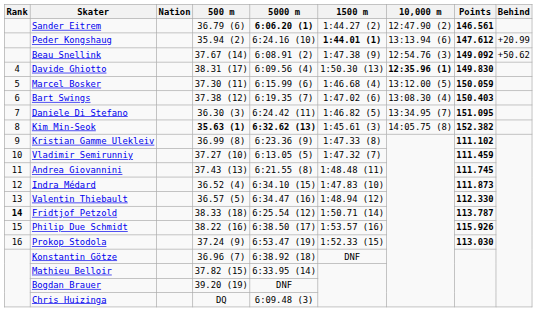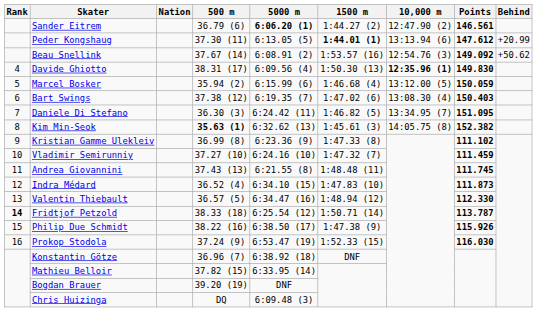 <table class="wikitable sortable" style="text-align:center">
 <tr>
 <th>Rank</th>
 <th>Skater</th>
 <th>Nation</th>
 <th>500 m</th>
 <th>5000 m</th>
 <th>1500 m</th>
 <th>10,000 m</th>
 <th>Points</th>
 <th>Behind</th>
 </tr>
 <tr>
 <td></td>
 <td align=left><a href='#'>Sander Eitrem</a></td>
 <td align=left></td>
 <td>36.79 (6)</td>
 <td><strong>6:06.20 (1)</strong></td>
 <td>1:44.27 (2)</td>
 <td>12:47.90 (2)</td>
 <td><strong>146.561</strong></td>
 <td></td>
 </tr>
 <tr>
 <td></td>
 <td align=left><a href='#'>Peder Kongshaug</a></td>
 <td align=left></td>
-<td>35.94 (2)</td>
-<td>6:24.16 (10)</td>
+<td>37.30 (11)</td>
+<td>6:13.05 (5)</td>
 <td><strong>1:44.01 (1)</strong></td>
 <td>13:13.94 (6)</td>
 <td><strong>147.612</strong></td>
 <td>+20.99</td>
 </tr>
 <tr>
 <td></td>
 <td align=left><a href='#'>Beau Snellink</a></td>
 <td align=left></td>
 <td>37.67 (14)</td>
 <td>6:08.91 (2)</td>
-<td>1:47.38 (9)</td>
+<td>1:53.57 (16)</td>
 <td>12:54.76 (3)</td>
 <td><strong>149.092</strong></td>
 <td>+50.62</td>
 </tr>
 <tr>
 <td>4</td>
 <td align=left><a href='#'>Davide Ghiotto</a></td>
 <td align=left></td>
 <td>38.31 (17)</td>
 <td>6:09.56 (4)</td>
 <td>1:50.30 (13)</td>
 <td><strong>12:35.96 (1)</strong></td>
 <td><strong>149.830</strong></td>
 <td></td>
 </tr>
 <tr>
 <td>5</td>
 <td align=left><a href='#'>Marcel Bosker</a></td>
 <td align=left></td>
-<td>37.30 (11)</td>
+<td>35.94 (2)</td>
 <td>6:15.99 (6)</td>
 <td>1:46.68 (4)</td>
 <td>13:12.00 (5)</td>
 <td><strong>150.059</strong></td>
 <td></td>
 </tr>
 <tr>
 <td>6</td>
 <td align=left><a href='#'>Bart Swings</a></td>
 <td align=left></td>
 <td>37.38 (12)</td>
 <td>6:19.35 (7)</td>
 <td>1:47.02 (6)</td>
 <td>13:08.30 (4)</td>
 <td><strong>150.403</strong></td>
 <td></td>
 </tr>
 <tr>
 <td>7</td>
 <td align=left><a href='#'>Daniele Di Stefano</a></td>
 <td align=left></td>
 <td>36.30 (3)</td>
 <td>6:24.42 (11)</td>
 <td>1:46.82 (5)</td>
 <td>13:34.95 (7)</td>
 <td><strong>151.095</strong></td>
 <td></td>
 </tr>
 <tr>
 <td>8</td>
 <td align=left><a href='#'>Kim Min-Seok</a></td>
 <td align=left></td>
 <td><strong>35.63 (1)</strong></td>
-<td><strong>6:32.62 (13)</strong></td>
+<td>6:32.62 (13)</td>
 <td>1:45.61 (3)</td>
 <td>14:05.75 (8)</td>
 <td><strong>152.382</strong></td>
 <td></td>
 </tr>
 <tr>
 <td>9</td>
 <td align=left><a href='#'>Kristian Gamme Ulekleiv</a></td>
 <td align=left></td>
 <td>36.99 (8)</td>
 <td>6:23.36 (9)</td>
 <td>1:47.33 (8)</td>
 <td rowspan=12></td>
 <td><strong>111.102</strong></td>
 <td rowspan=12></td>
 </tr>
 <tr>
 <td>10</td>
 <td align=left><a href='#'>Vladimir Semirunniy</a></td>
 <td align=left></td>
 <td>37.27 (10)</td>
-<td>6:13.05 (5)</td>
+<td>6:24.16 (10)</td>
 <td>1:47.32 (7)</td>
 <td><strong>111.459</strong></td>
 </tr>
 <tr>
 <td>11</td>
 <td align=left><a href='#'>Andrea Giovannini</a></td>
 <td align=left></td>
 <td>37.43 (13)</td>
 <td>6:21.55 (8)</td>
 <td>1:48.48 (11)</td>
 <td><strong>111.745</strong></td>
 </tr>
 <tr>
 <td>12</td>
 <td align=left><a href='#'>Indra Médard</a></td>
 <td align=left></td>
 <td>36.52 (4)</td>
 <td>6:34.10 (15)</td>
 <td>1:47.83 (10)</td>
 <td><strong>111.873</strong></td>
 </tr>
 <tr>
 <td>13</td>
 <td align=left><a href='#'>Valentin Thiebault</a></td>
 <td align=left></td>
 <td>36.57 (5)</td>
 <td>6:34.47 (16)</td>
 <td>1:48.94 (12)</td>
 <td><strong>112.330</strong></td>
 </tr>
 <tr>
 <td><strong>14</strong></td>
 <td align=left><a href='#'>Fridtjof Petzold</a></td>
 <td align=left></td>
 <td>38.33 (18)</td>
 <td>6:25.54 (12)</td>
 <td>1:50.71 (14)</td>
 <td><strong>113.787</strong></td>
 </tr>
 <tr>
 <td>15</td>
 <td align=left><a href='#'>Philip Due Schmidt</a></td>
 <td align=left></td>
 <td>38.22 (16)</td>
 <td>6:38.50 (17)</td>
-<td>1:53.57 (16)</td>
+<td>1:47.38 (9)</td>
 <td><strong>115.926</strong></td>
 </tr>
 <tr>
 <td>16</td>
 <td align=left><a href='#'>Prokop Stodola</a></td>
 <td align=left></td>
 <td>37.24 (9)</td>
 <td>6:53.47 (19)</td>
 <td>1:52.33 (15)</td>
-<td><strong>113.030</strong></td>
+<td><strong>116.030</strong></td>
 </tr>
 <tr>
 <td rowspan=4></td>
 <td align=left><a href='#'>Konstantin Götze</a></td>
 <td align=left></td>
 <td>36.96 (7)</td>
 <td>6:38.92 (18)</td>
 <td>DNF</td>
 <td rowspan="4"></td>
 </tr>
 <tr>
 <td align=left><a href='#'>Mathieu Belloir</a></td>
 <td align=left></td>
 <td>37.82 (15)</td>
 <td>6:33.95 (14)</td>
 <td rowspan=3></td>
 </tr>
 <tr>
 <td align=left><a href='#'>Bogdan Brauer</a></td>
 <td align=left></td>
 <td>39.20 (19)</td>
 <td>DNF</td>
 </tr>
 <tr>
 <td align=left><a href='#'>Chris Huizinga</a></td>
 <td align=left></td>
 <td>DQ</td>
 <td>6:09.48 (3)</td>
 </tr>
 </table>
